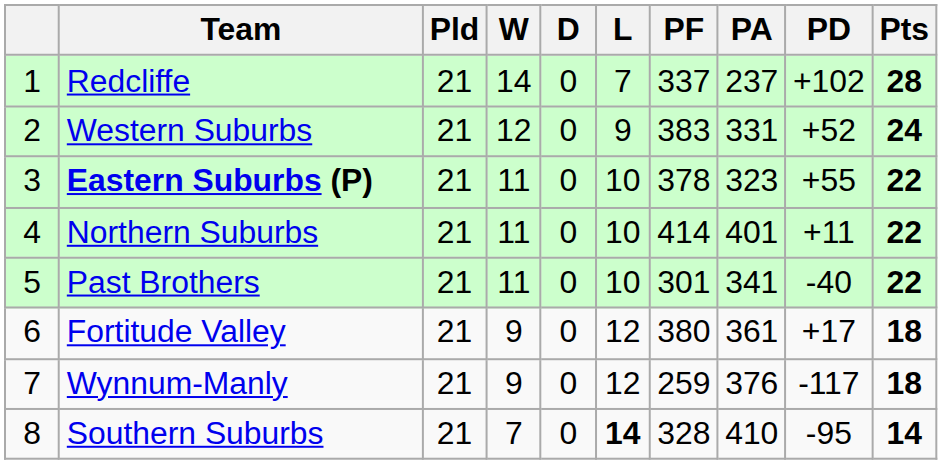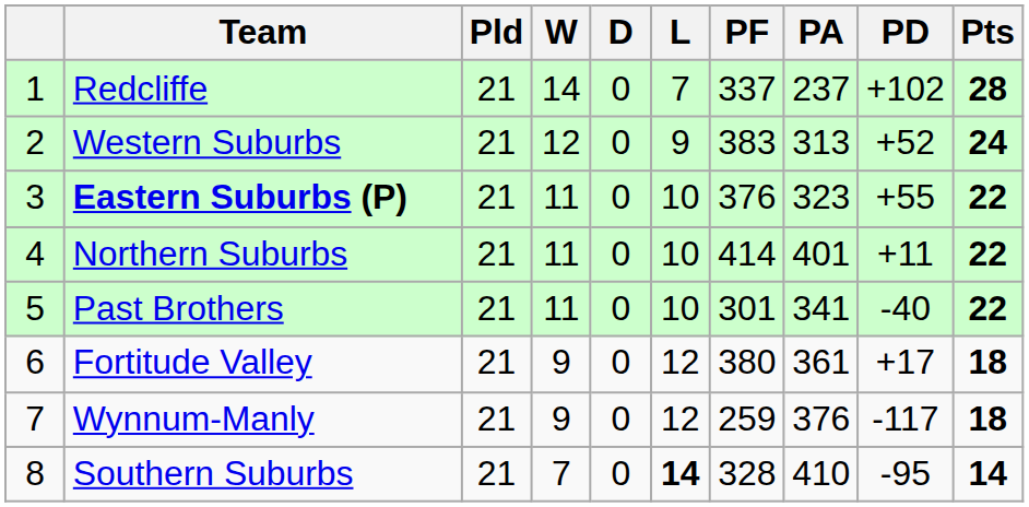 <table class="wikitable" style="text-align:center;">
 <tr>
 <th width="20"></th>
 <th width="175">Team</th>
 <th width="20">Pld</th>
 <th width="20">W</th>
 <th width="20">D</th>
 <th width="20">L</th>
 <th width="20">PF</th>
 <th width="20">PA</th>
 <th width="20">PD</th>
 <th width="20">Pts</th>
 </tr>
 <tr style="background: #ccffcc;">
 <td>1</td>
 <td style="text-align:left;"> <a href='#'>Redcliffe</a></td>
 <td>21</td>
 <td>14</td>
 <td>0</td>
 <td>7</td>
 <td>337</td>
 <td>237</td>
 <td>+102</td>
 <td><strong>28</strong></td>
 </tr>
 <tr style="background: #ccffcc;">
 <td>2</td>
 <td style="text-align:left;"> <a href='#'>Western Suburbs</a></td>
 <td>21</td>
 <td>12</td>
 <td>0</td>
 <td>9</td>
 <td>383</td>
-<td>331</td>
+<td>313</td>
 <td>+52</td>
 <td><strong>24</strong></td>
 </tr>
 <tr style="background: #ccffcc;">
 <td>3</td>
 <td style="text-align:left;"><strong> <a href='#'>Eastern Suburbs</a> (P)</strong></td>
 <td>21</td>
 <td>11</td>
 <td>0</td>
 <td>10</td>
-<td>378</td>
+<td>376</td>
 <td>323</td>
 <td>+55</td>
 <td><strong>22</strong></td>
 </tr>
 <tr style="background: #ccffcc;">
 <td>4</td>
 <td style="text-align:left;"> <a href='#'>Northern Suburbs</a></td>
 <td>21</td>
 <td>11</td>
 <td>0</td>
 <td>10</td>
 <td>414</td>
 <td>401</td>
 <td>+11</td>
 <td><strong>22</strong></td>
 </tr>
 <tr style="background: #ccffcc;">
 <td>5</td>
 <td style="text-align:left;"> <a href='#'>Past Brothers</a></td>
 <td>21</td>
 <td>11</td>
 <td>0</td>
 <td>10</td>
 <td>301</td>
 <td>341</td>
 <td>-40</td>
 <td><strong>22</strong></td>
 </tr>
 <tr>
 <td>6</td>
 <td style="text-align:left;"> <a href='#'>Fortitude Valley</a></td>
 <td>21</td>
 <td>9</td>
 <td>0</td>
 <td>12</td>
 <td>380</td>
 <td>361</td>
 <td>+17</td>
 <td><strong>18</strong></td>
 </tr>
 <tr>
 <td>7</td>
 <td style="text-align:left;"> <a href='#'>Wynnum-Manly</a></td>
 <td>21</td>
 <td>9</td>
 <td>0</td>
 <td>12</td>
 <td>259</td>
 <td>376</td>
 <td>-117</td>
 <td><strong>18</strong></td>
 </tr>
 <tr>
 <td>8</td>
 <td style="text-align:left;"> <a href='#'>Southern Suburbs</a></td>
 <td>21</td>
 <td>7</td>
 <td>0</td>
 <td><strong>14</strong></td>
 <td>328</td>
 <td>410</td>
 <td>-95</td>
 <td><strong>14</strong></td>
 </tr>
 </table>
